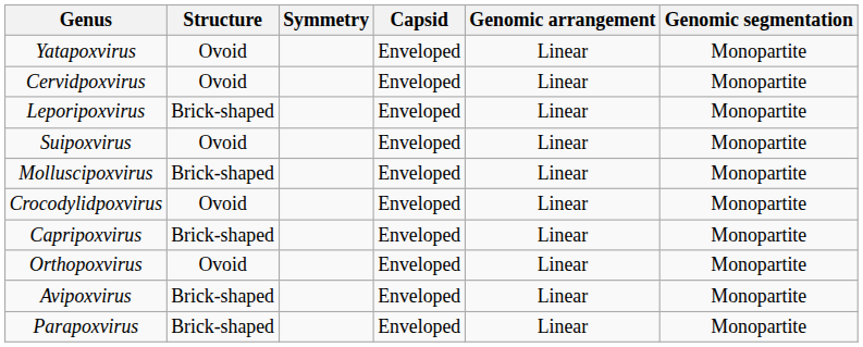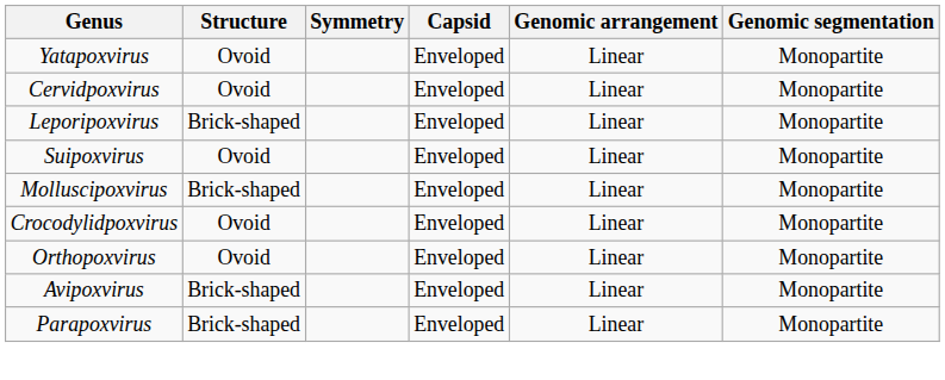 <table class="wikitable sortable" style="text-align:center">
 <tr>
 <th>Genus</th>
 <th>Structure</th>
 <th>Symmetry</th>
 <th>Capsid</th>
 <th>Genomic arrangement</th>
 <th>Genomic segmentation</th>
 </tr>
 <tr>
 <td><em>Yatapoxvirus</em></td>
 <td>Ovoid</td>
 <td></td>
 <td>Enveloped</td>
 <td>Linear</td>
 <td>Monopartite</td>
 </tr>
 <tr>
 <td><em>Cervidpoxvirus</em></td>
 <td>Ovoid</td>
 <td></td>
 <td>Enveloped</td>
 <td>Linear</td>
 <td>Monopartite</td>
 </tr>
 <tr>
 <td><em>Leporipoxvirus</em></td>
 <td>Brick-shaped</td>
 <td></td>
 <td>Enveloped</td>
 <td>Linear</td>
 <td>Monopartite</td>
 </tr>
 <tr>
 <td><em>Suipoxvirus</em></td>
 <td>Ovoid</td>
 <td></td>
 <td>Enveloped</td>
 <td>Linear</td>
 <td>Monopartite</td>
 </tr>
 <tr>
 <td><em>Molluscipoxvirus</em></td>
 <td>Brick-shaped</td>
 <td></td>
 <td>Enveloped</td>
 <td>Linear</td>
 <td>Monopartite</td>
 </tr>
 <tr>
 <td><em>Crocodylidpoxvirus</em></td>
 <td>Ovoid</td>
 <td></td>
 <td>Enveloped</td>
 <td>Linear</td>
 <td>Monopartite</td>
 </tr>
 <tr>
-<td><em>Capripoxvirus</em></td>
-<td>Brick-shaped</td>
-<td></td>
-<td>Enveloped</td>
-<td>Linear</td>
-<td>Monopartite</td>
-</tr>
-<tr>
 <td><em>Orthopoxvirus</em></td>
 <td>Ovoid</td>
 <td></td>
 <td>Enveloped</td>
 <td>Linear</td>
 <td>Monopartite</td>
 </tr>
 <tr>
 <td><em>Avipoxvirus</em></td>
 <td>Brick-shaped</td>
 <td></td>
 <td>Enveloped</td>
 <td>Linear</td>
 <td>Monopartite</td>
 </tr>
 <tr>
 <td><em>Parapoxvirus</em></td>
 <td>Brick-shaped</td>
 <td></td>
 <td>Enveloped</td>
 <td>Linear</td>
 <td>Monopartite</td>
 </tr>
 </table>
